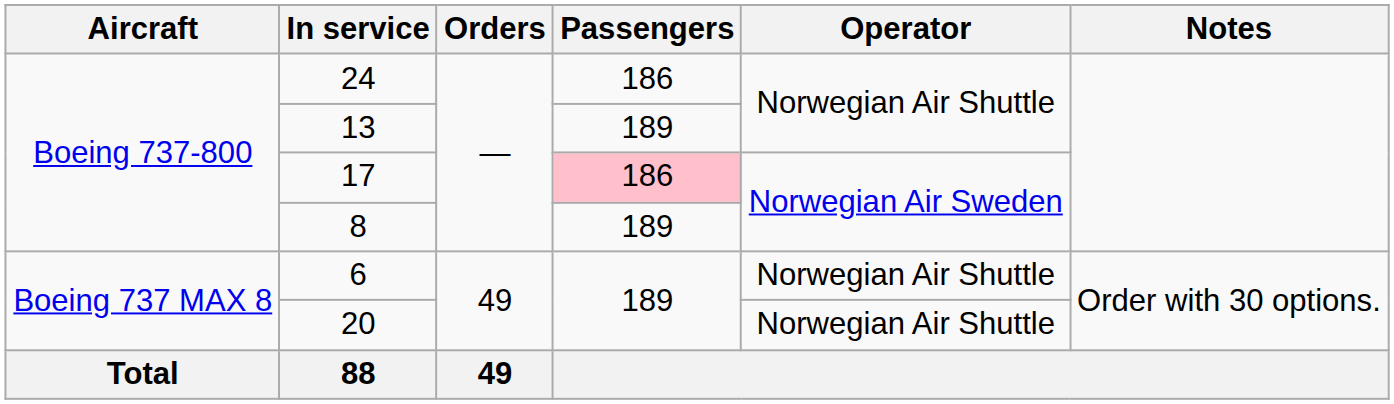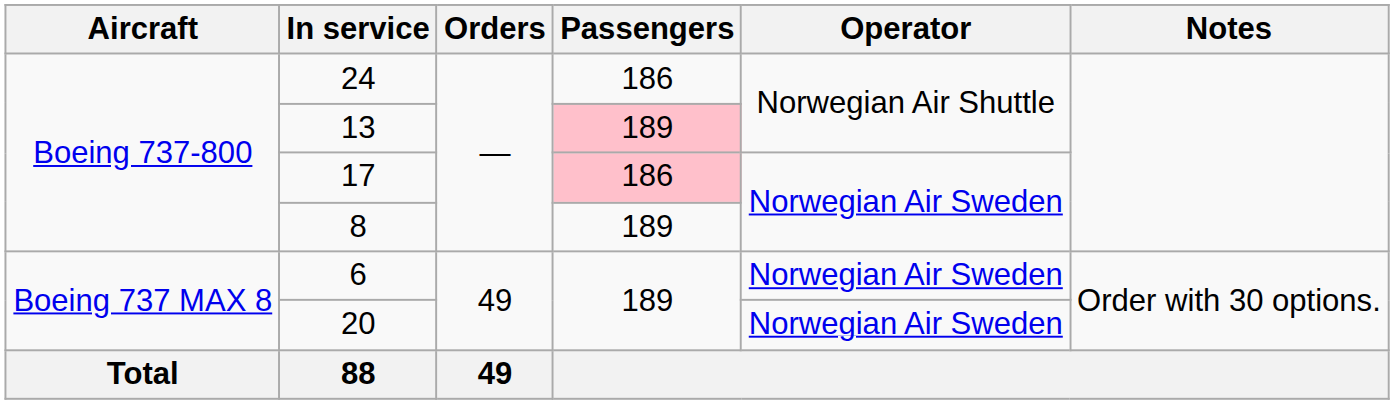 <table class="wikitable" style="text-align:center;margin:auto;">
 <tr>
 <th>Aircraft</th>
 <th>In service</th>
 <th>Orders</th>
 <th>Passengers</th>
 <th>Operator</th>
 <th>Notes</th>
 </tr>
 <tr>
 <td rowspan="4"><a href='#'>Boeing 737-800</a></td>
 <td>24</td>
 <td rowspan="4">—</td>
 <td>186</td>
 <td rowspan="2">Norwegian Air Shuttle</td>
 <td rowspan="4"></td>
 </tr>
 <tr>
 <td>13</td>
-<td>189</td>
+<td style="background: pink;">189</td>
 </tr>
 <tr>
 <td>17</td>
 <td style="background: pink;">186</td>
 <td rowspan="2"><a href='#'>Norwegian Air Sweden</a></td>
 </tr>
 <tr>
 <td>8</td>
 <td>189</td>
 </tr>
 <tr>
 <td rowspan="2"><a href='#'>Boeing 737 MAX 8</a></td>
 <td>6</td>
 <td rowspan="2">49</td>
 <td rowspan="2">189</td>
-<td>Norwegian Air Shuttle</td>
+<td><a href='#'>Norwegian Air Sweden</a></td>
 <td rowspan="2">Order with 30 options.</td>
 </tr>
 <tr>
 <td>20</td>
-<td>Norwegian Air Shuttle</td>
+<td><a href='#'>Norwegian Air Sweden</a></td>
 </tr>
 <tr>
 <th>Total</th>
 <th>88</th>
 <th>49</th>
 <th colspan="3"></th>
 </tr>
 </table>
